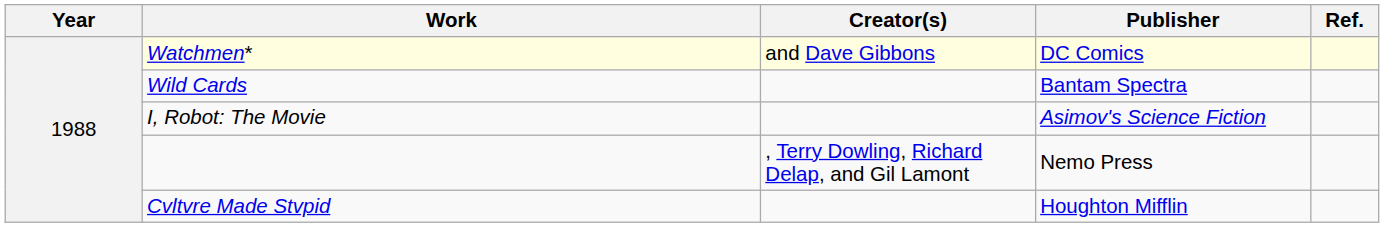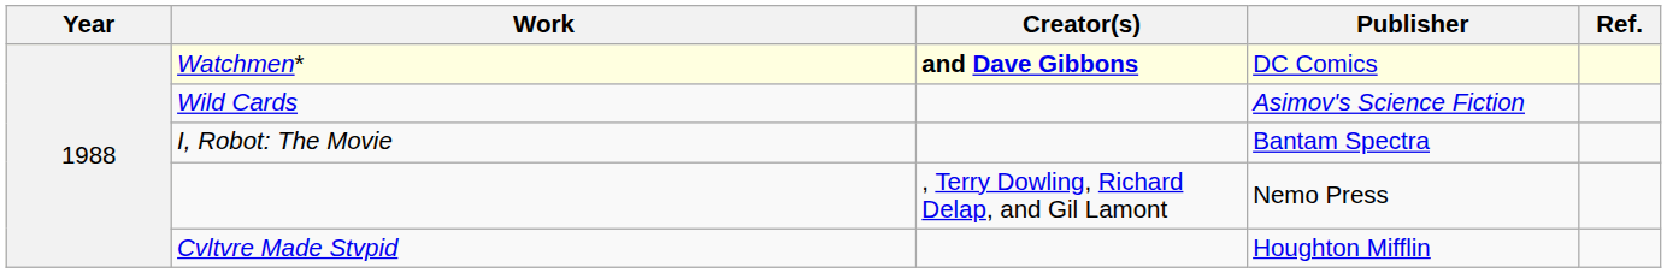 <table class="sortable wikitable" width="85%" cellpadding="5" style="margin: 1em auto 1em auto">
 <tr>
 <th width="10%" scope="col">Year</th>
 <th width="45%" scope="col">Work</th>
 <th width="20%" scope="col">Creator(s)</th>
 <th width="20%" scope="col">Publisher</th>
 <th width="5%" scope="col" class="unsortable">Ref.</th>
 </tr>
 <tr style="background:lightyellow;">
 <th scope="rowgroup" align="center" rowspan="5" style="font-weight:normal;">1988</th>
 <td><em><a href='#'>Watchmen</a></em>*</td>
-<td> and <a href='#'>Dave Gibbons</a></td>
+<td><strong> and <a href='#'>Dave Gibbons</a></strong></td>
 <td><a href='#'>DC Comics</a></td>
 <td align="center"></td>
 </tr>
 <tr>
 <td><em><a href='#'>Wild Cards</a></em></td>
 <td></td>
-<td><a href='#'>Bantam Spectra</a></td>
+<td><em><a href='#'>Asimov's Science Fiction</a></em></td>
 <td align="center"></td>
 </tr>
 <tr>
 <td><em>I, Robot: The Movie</em></td>
 <td></td>
-<td><em><a href='#'>Asimov's Science Fiction</a></em></td>
+<td><a href='#'>Bantam Spectra</a></td>
 <td align="center"></td>
 </tr>
 <tr>
 <td></td>
 <td>, <a href='#'>Terry Dowling</a>, <a href='#'>Richard Delap</a>, and Gil Lamont</td>
 <td>Nemo Press</td>
 <td align="center"></td>
 </tr>
 <tr>
 <td><em><a href='#'>Cvltvre Made Stvpid</a></em></td>
 <td></td>
 <td><a href='#'>Houghton Mifflin</a></td>
 <td align="center"></td>
 </tr>
 </table>
